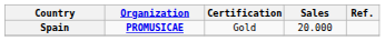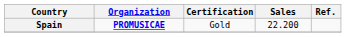 <table class="wikitable plainrowheaders" style="text-align:center">
 <tr>
 <th style="width: 10em">Country</th>
 <th style="width: 10em"><a href='#'>Organization</a></th>
 <th style="width: 06em">Certification</th>
 <th style="width: 06em">Sales</th>
 <th style="width: 03em">Ref.</th>
 </tr>
 <tr>
 <th scope="row">Spain</th>
 <td><strong><a href='#'>PROMUSICAE</a></strong></td>
 <td>Gold</td>
-<td>20.000</td>
+<td>22.200</td>
 <td></td>
 </tr>
 <tr>
 </tr>
 </table>
